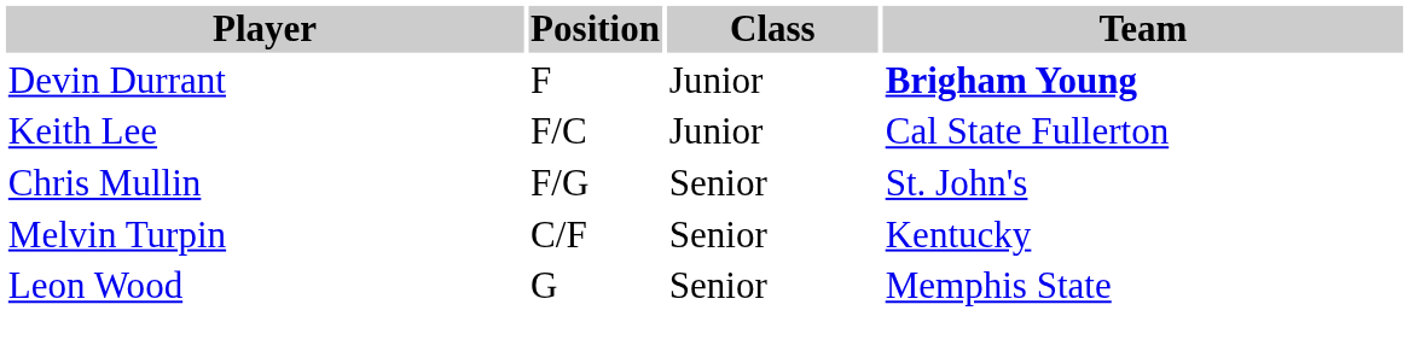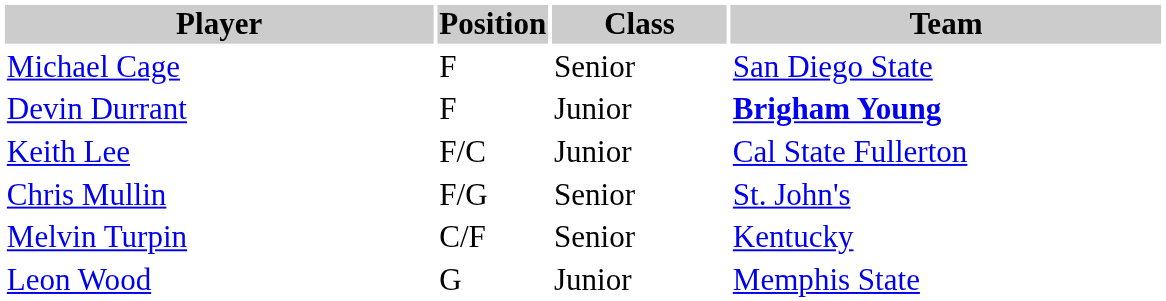 <table style="width:600px" "border:'1' 'solid' 'gray'">
 <tr>
 <th style="background:#CCCCCC;width:40%">Player</th>
 <th style="background:#CCCCCC;width:4%">Position</th>
 <th style="background:#CCCCCC;width:16%">Class</th>
 <th style="background:#CCCCCC;width:40%">Team</th>
+</tr>
+<tr>
+<td><a href='#'>Michael Cage</a></td>
+<td>F</td>
+<td>Senior</td>
+<td><a href='#'>San Diego State</a></td>
 </tr>
 <tr>
 <td><a href='#'>Devin Durrant</a></td>
 <td>F</td>
 <td>Junior</td>
 <td><strong><a href='#'>Brigham Young</a></strong></td>
 </tr>
 <tr>
 <td><a href='#'>Keith Lee</a></td>
 <td>F/C</td>
 <td>Junior</td>
 <td><a href='#'>Cal State Fullerton</a></td>
 </tr>
 <tr>
 <td><a href='#'>Chris Mullin</a></td>
 <td>F/G</td>
 <td>Senior</td>
 <td><a href='#'>St. John's</a></td>
 </tr>
 <tr>
 <td><a href='#'>Melvin Turpin</a></td>
 <td>C/F</td>
 <td>Senior</td>
 <td><a href='#'>Kentucky</a></td>
 </tr>
 <tr>
 <td><a href='#'>Leon Wood</a></td>
 <td>G</td>
-<td>Senior</td>
+<td>Junior</td>
 <td><a href='#'>Memphis State</a></td>
 </tr>
 </table>
